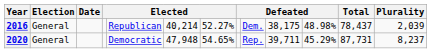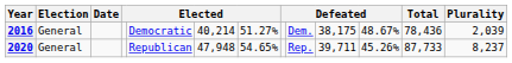 <table class=wikitable>
 <tr>
 <th>Year</th>
 <th>Election</th>
 <th>Date</th>
 <th ! colspan="4">Elected</th>
 <th ! colspan="4">Defeated</th>
 <th>Total</th>
 <th>Plurality</th>
 </tr>
 <tr>
 <th valign="top"><a href='#'>2016</a></th>
 <td valign="top">General</td>
 <td valign="top"></td>
 <td valign="top"></td>
-<td valign="top" ><a href='#'>Republican</a></td>
+<td valign="top" ><a href='#'>Democratic</a></td>
 <td valign="top" align="right">40,214</td>
-<td valign="top" align="right">52.27%</td>
+<td valign="top" align="right">51.27%</td>
 <td valign="top"></td>
 <td valign="top" ><a href='#'>Dem.</a></td>
 <td valign="top" align="right">38,175</td>
-<td valign="top" align="right">48.98%</td>
-<td valign="top" align="right">78,437</td>
+<td valign="top" align="right">48.67%</td>
+<td valign="top" align="right">78,436</td>
 <td valign="top" align="right">2,039</td>
 </tr>
 <tr>
 <th valign="top"><a href='#'>2020</a></th>
 <td valign="top">General</td>
 <td valign="top"></td>
 <td valign="top"></td>
-<td valign="top" ><a href='#'>Democratic</a></td>
+<td valign="top" ><a href='#'>Republican</a></td>
 <td valign="top" align="right">47,948</td>
 <td valign="top" align="right">54.65%</td>
 <td valign="top"></td>
 <td valign="top" ><a href='#'>Rep.</a></td>
 <td valign="top" align="right">39,711</td>
-<td valign="top" align="right">45.29%</td>
-<td valign="top" align="right">87,731</td>
+<td valign="top" align="right">45.26%</td>
+<td valign="top" align="right">87,733</td>
 <td valign="top" align="right">8,237</td>
 </tr>
 </table>
